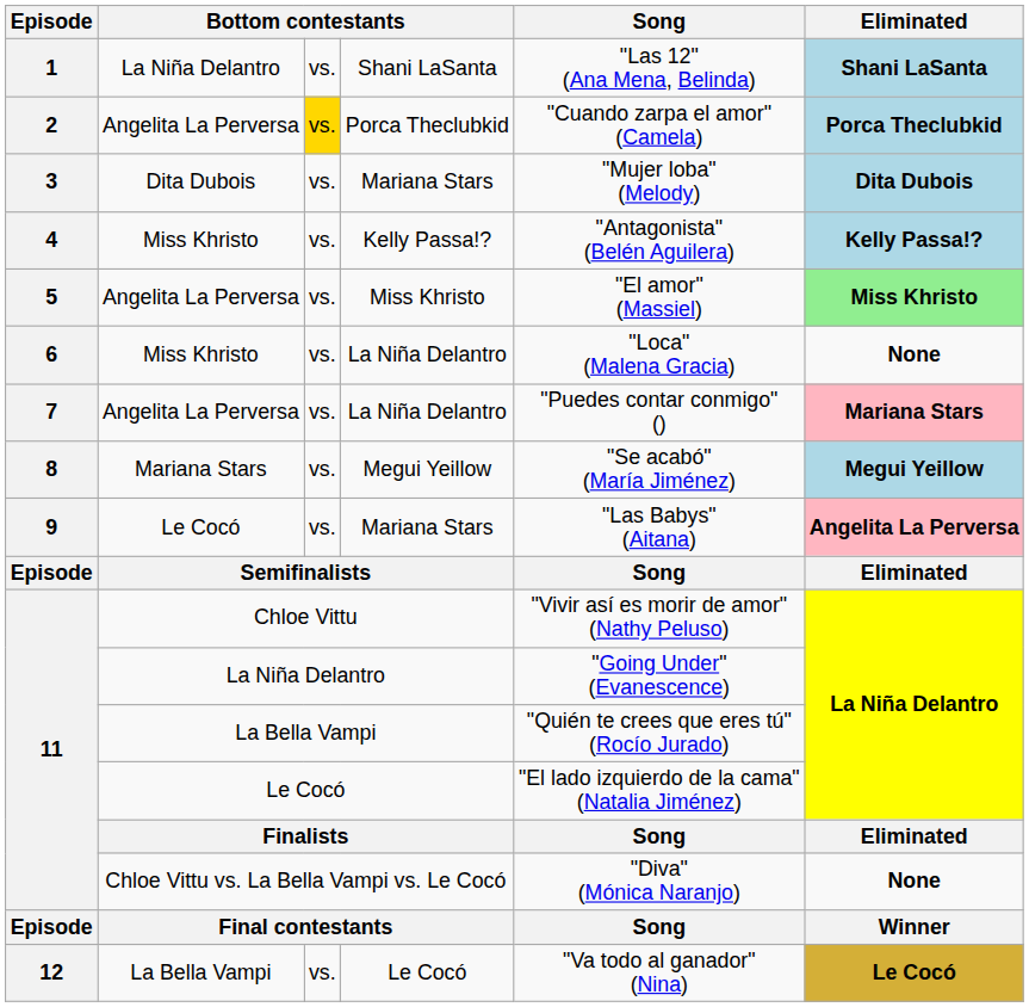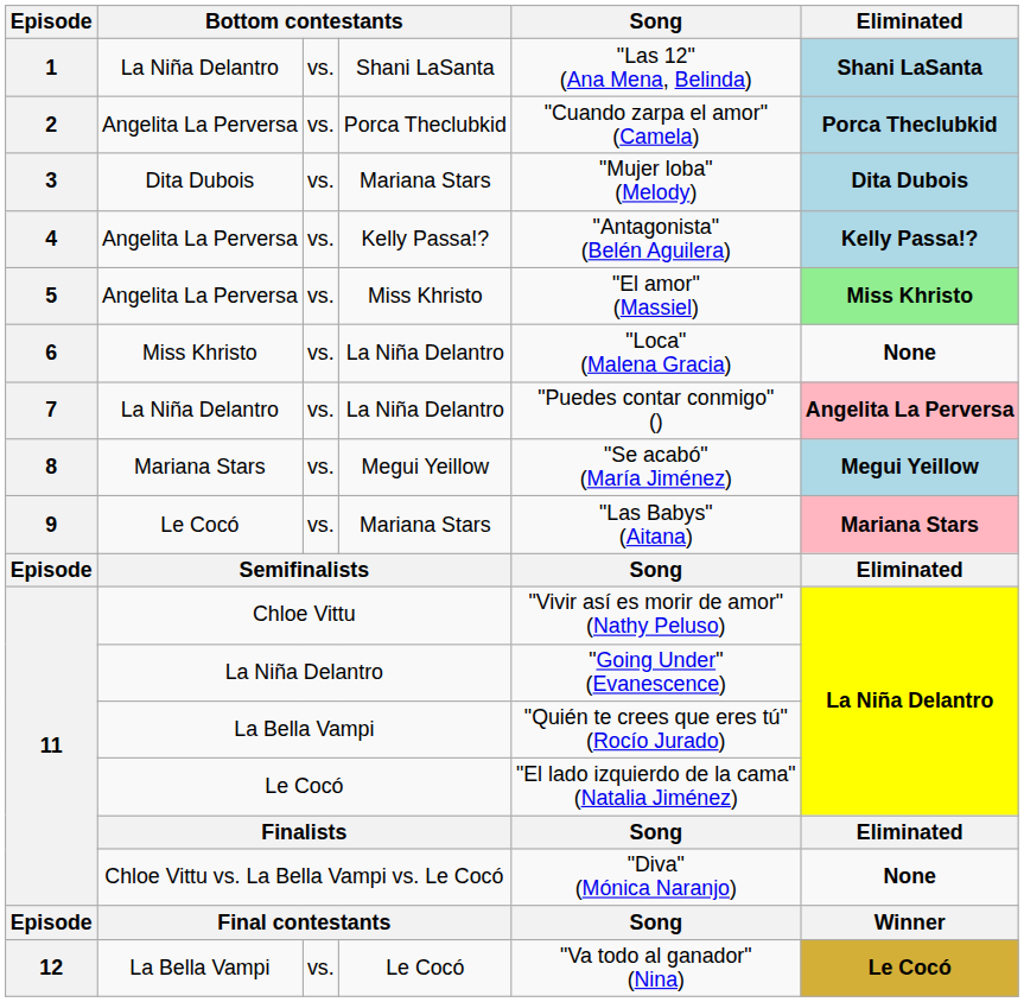 <table class="wikitable" style="text-align:center">
 <tr>
 <th scope="col">Episode</th>
 <th scope="col" colspan="3">Bottom contestants</th>
 <th scope="col">Song</th>
 <th scope="col">Eliminated</th>
 </tr>
 <tr>
 <th scope="row">1</th>
 <td nowrap>La Niña Delantro</td>
 <td>vs.</td>
 <td>Shani LaSanta</td>
 <td>"Las 12"<br>(<a href='#'>Ana Mena</a>, <a href='#'>Belinda</a>)</td>
 <td bgcolor="lightblue"><strong>Shani LaSanta</strong></td>
 </tr>
 <tr>
 <th scope="row">2</th>
 <td>Angelita La Perversa</td>
-<td style="background: gold;">vs.</td>
+<td>vs.</td>
 <td>Porca Theclubkid</td>
 <td>"Cuando zarpa el amor"<br>(<a href='#'>Camela</a>)</td>
 <td bgcolor="lightblue"><strong>Porca Theclubkid</strong></td>
 </tr>
 <tr>
 <th scope="row">3</th>
 <td>Dita Dubois</td>
 <td>vs.</td>
 <td>Mariana Stars</td>
 <td>"Mujer loba"<br>(<a href='#'>Melody</a>)</td>
 <td bgcolor="lightblue"><strong>Dita Dubois</strong></td>
 </tr>
 <tr>
 <th scope="row">4</th>
-<td>Miss Khristo</td>
+<td nowrap>Angelita La Perversa</td>
 <td>vs.</td>
 <td>Kelly Passa!?</td>
 <td>"Antagonista"<br>(<a href='#'>Belén Aguilera</a>)</td>
 <td bgcolor="lightblue"><strong>Kelly Passa!?</strong></td>
 </tr>
 <tr>
 <th scope="row">5</th>
 <td>Angelita La Perversa</td>
 <td>vs.</td>
 <td>Miss Khristo</td>
 <td>"El amor"<br>(<a href='#'>Massiel</a>)</td>
 <td bgcolor="lightgreen"><strong> Miss Khristo</strong></td>
 </tr>
 <tr>
 <th scope="row">6</th>
 <td>Miss Khristo</td>
 <td>vs.</td>
 <td>La Niña Delantro</td>
 <td>"Loca"<br>(<a href='#'>Malena Gracia</a>)</td>
 <td><strong> None</strong></td>
 </tr>
 <tr>
 <th scope="row">7</th>
-<td>Angelita La Perversa</td>
+<td nowrap>La Niña Delantro</td>
 <td>vs.</td>
 <td nowrap>La Niña Delantro</td>
 <td>"Puedes contar conmigo"<br>()</td>
-<td bgcolor="lightpink"><strong>Mariana Stars</strong></td>
+<td bgcolor="lightpink" nowrap><strong>Angelita La Perversa</strong></td>
 </tr>
 <tr>
 <th scope="row">8</th>
 <td>Mariana Stars</td>
 <td>vs.</td>
 <td>Megui Yeillow</td>
 <td>"Se acabó"<br>(<a href='#'>María Jiménez</a>)</td>
 <td bgcolor="lightblue"><strong>Megui Yeillow</strong></td>
 </tr>
 <tr>
 <th scope="row">9</th>
 <td>Le Cocó</td>
 <td>vs.</td>
 <td>Mariana Stars</td>
 <td>"Las Babys"<br>(<a href='#'>Aitana</a>)</td>
-<td bgcolor="lightpink" nowrap><strong>Angelita La Perversa</strong></td>
+<td bgcolor="lightpink"><strong>Mariana Stars</strong></td>
 </tr>
 <tr>
 <th scope="col">Episode</th>
 <th scope="col" colspan="3">Semifinalists</th>
 <th scope="col">Song</th>
 <th scope="col">Eliminated</th>
 </tr>
 <tr>
 <th scope="row" rowspan="6">11</th>
 <td colspan="3">Chloe Vittu</td>
 <td>"Vivir así es morir de amor"<br>(<a href='#'>Nathy Peluso</a>)</td>
 <td bgcolor="yellow" rowspan="4"><strong>La Niña Delantro</strong></td>
 </tr>
 <tr>
 <td colspan="3">La Niña Delantro</td>
 <td>"<a href='#'>Going Under</a>"<br>(<a href='#'>Evanescence</a>)</td>
 </tr>
 <tr>
 <td colspan="3">La Bella Vampi</td>
 <td>"Quién te crees que eres tú"<br>(<a href='#'>Rocío Jurado</a>)</td>
 </tr>
 <tr>
 <td colspan="3">Le Cocó</td>
 <td nowrap>"El lado izquierdo de la cama"<br>(<a href='#'>Natalia Jiménez</a>)</td>
 </tr>
 <tr>
 <th scope="col" colspan="3">Finalists</th>
 <th scope="col">Song</th>
 <th scope="col">Eliminated</th>
 </tr>
 <tr>
 <td colspan="3">Chloe Vittu vs. La Bella Vampi vs. Le Cocó</td>
 <td>"Diva"<br>(<a href='#'>Mónica Naranjo</a>)</td>
 <td><strong>None</strong></td>
 </tr>
 <tr>
 <th scope="col">Episode</th>
 <th scope="col" colspan="3">Final contestants</th>
 <th scope="col">Song</th>
 <th scope="col">Winner</th>
 </tr>
 <tr>
 <th scope="row">12</th>
 <td>La Bella Vampi</td>
 <td>vs.</td>
 <td>Le Cocó</td>
 <td>"Va todo al ganador"<br>(<a href='#'>Nina</a>)</td>
 <td bgcolor="#D4AF37"><strong>Le Cocó</strong></td>
 </tr>
 </table>
